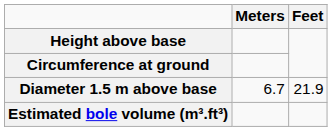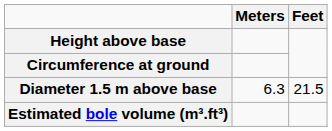 <table class="wikitable">
 <tr>
 <td></td>
 <th>Meters</th>
 <th>Feet</th>
 </tr>
 <tr>
 <th>Height above base</th>
 <td></td>
 </tr>
 <tr>
 <th>Circumference at ground</th>
 <td></td>
 </tr>
 <tr>
 <th>Diameter 1.5 m above base</th>
-<td ALIGN="RIGHT">6.7</td>
-<td ALIGN="RIGHT">21.9</td>
+<td ALIGN="RIGHT">6.3</td>
+<td ALIGN="RIGHT">21.5</td>
 </tr>
 <tr>
 <th>Estimated <a href='#'>bole</a> volume (m³.ft³)</th>
 <td></td>
 </tr>
 </table>
